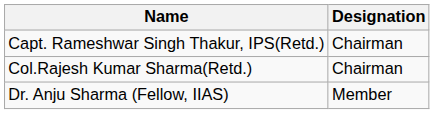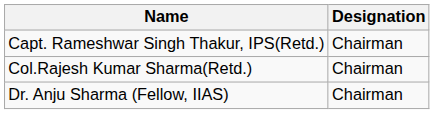 <table class="wikitable">
 <tr>
 <th>Name</th>
 <th>Designation</th>
 </tr>
 <tr>
 <td>Capt. Rameshwar Singh Thakur, IPS(Retd.)</td>
 <td>Chairman</td>
 </tr>
 <tr>
 <td>Col.Rajesh Kumar Sharma(Retd.)</td>
 <td>Chairman</td>
 </tr>
 <tr>
 <td>Dr. Anju Sharma (Fellow, IIAS)</td>
-<td>Member</td>
+<td>Chairman</td>
 </tr>
 </table>
